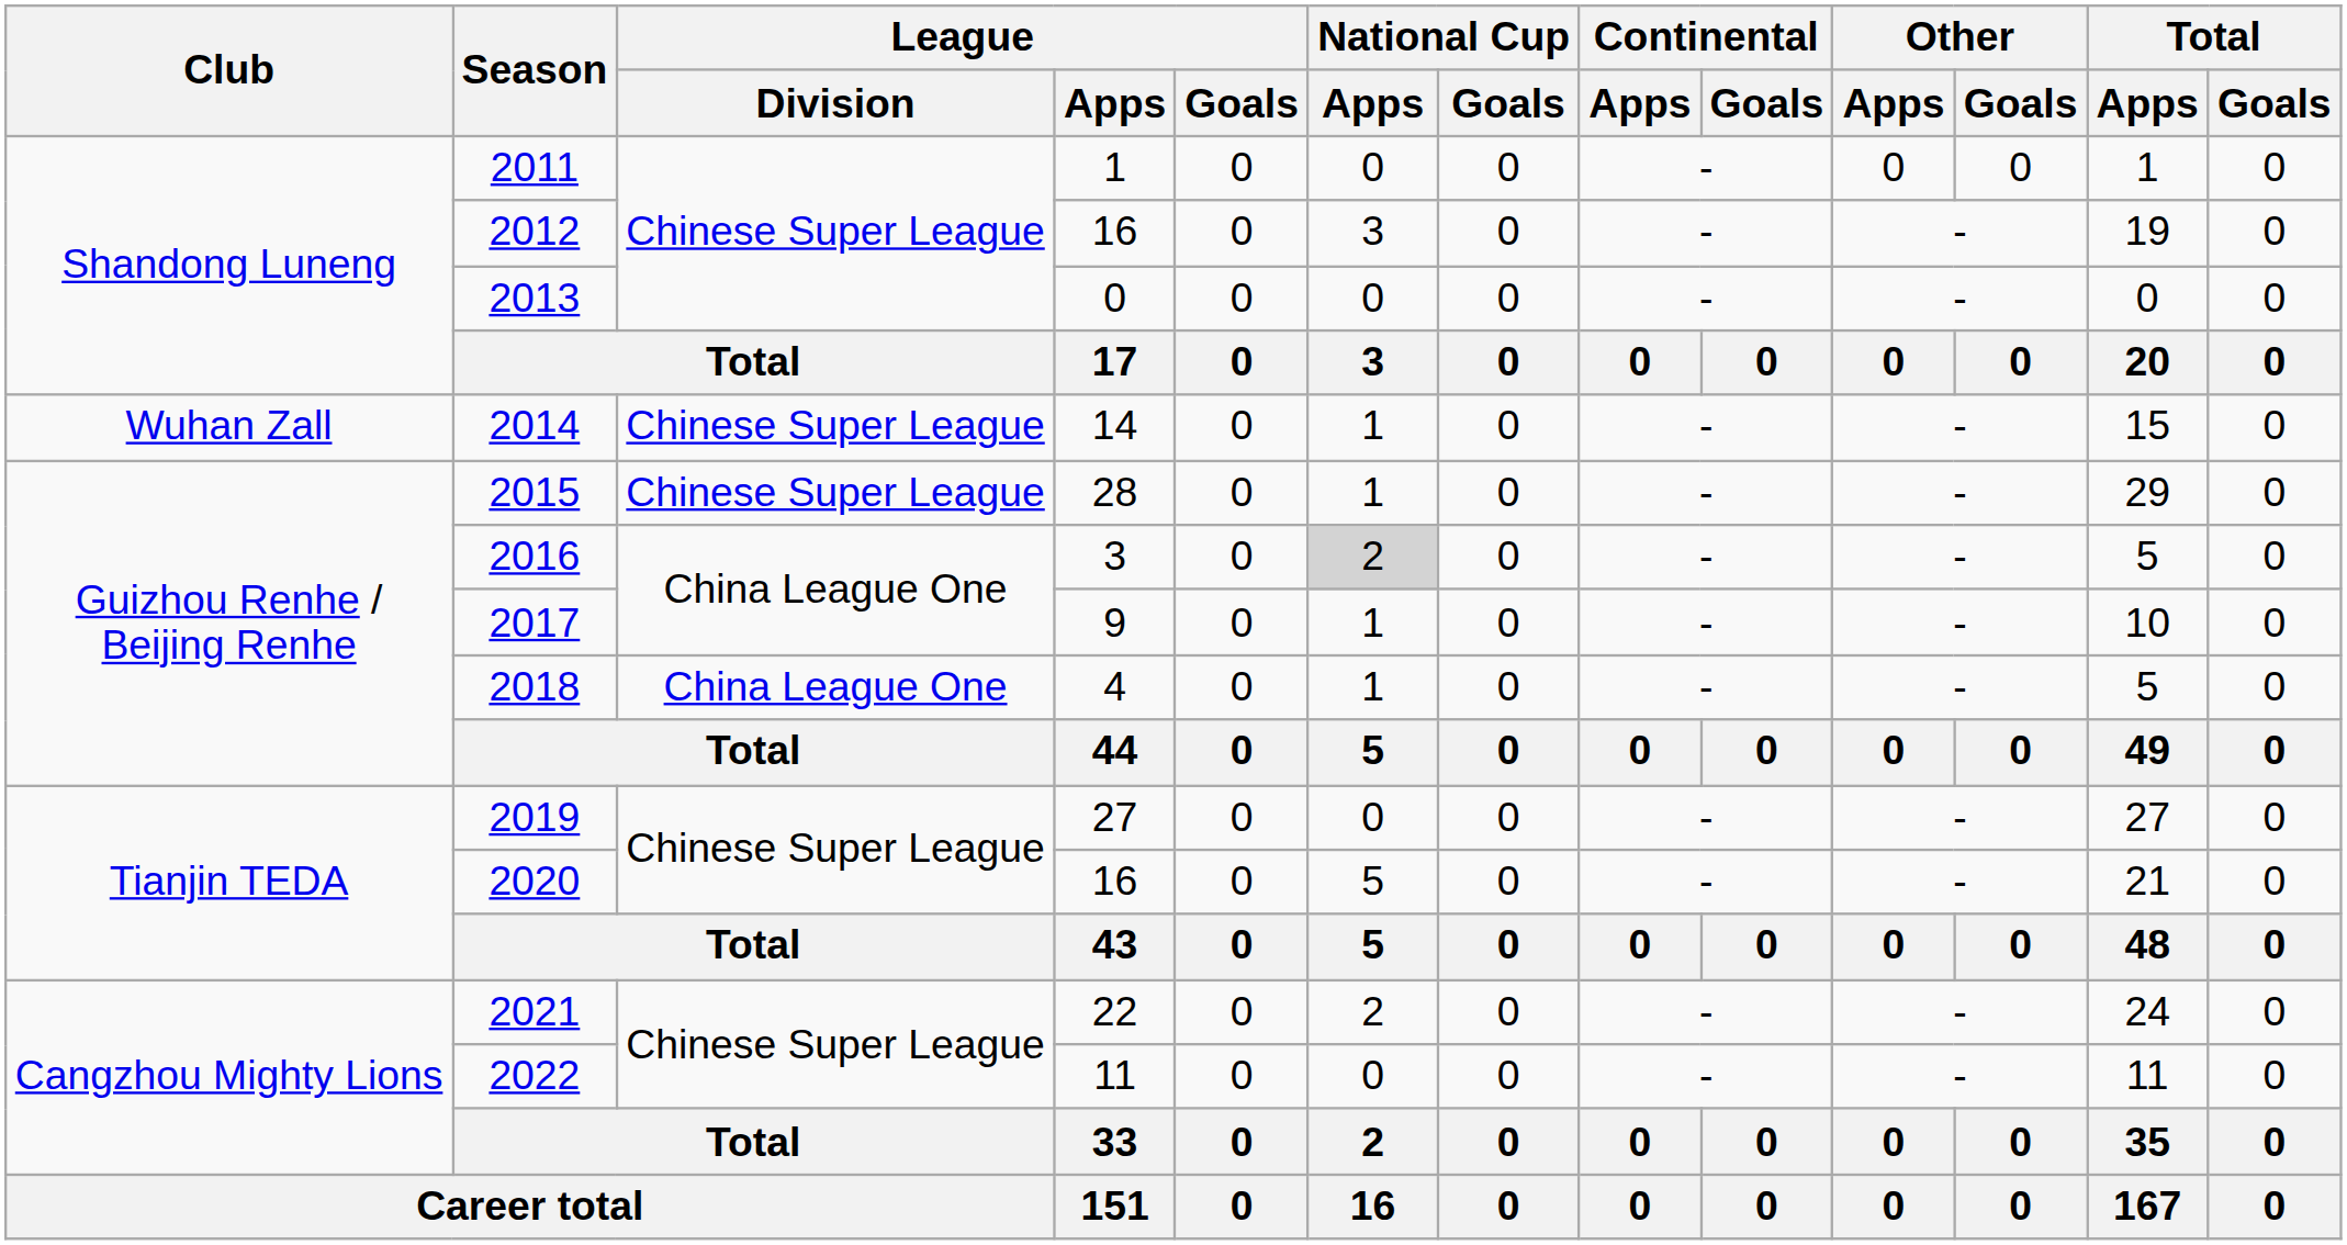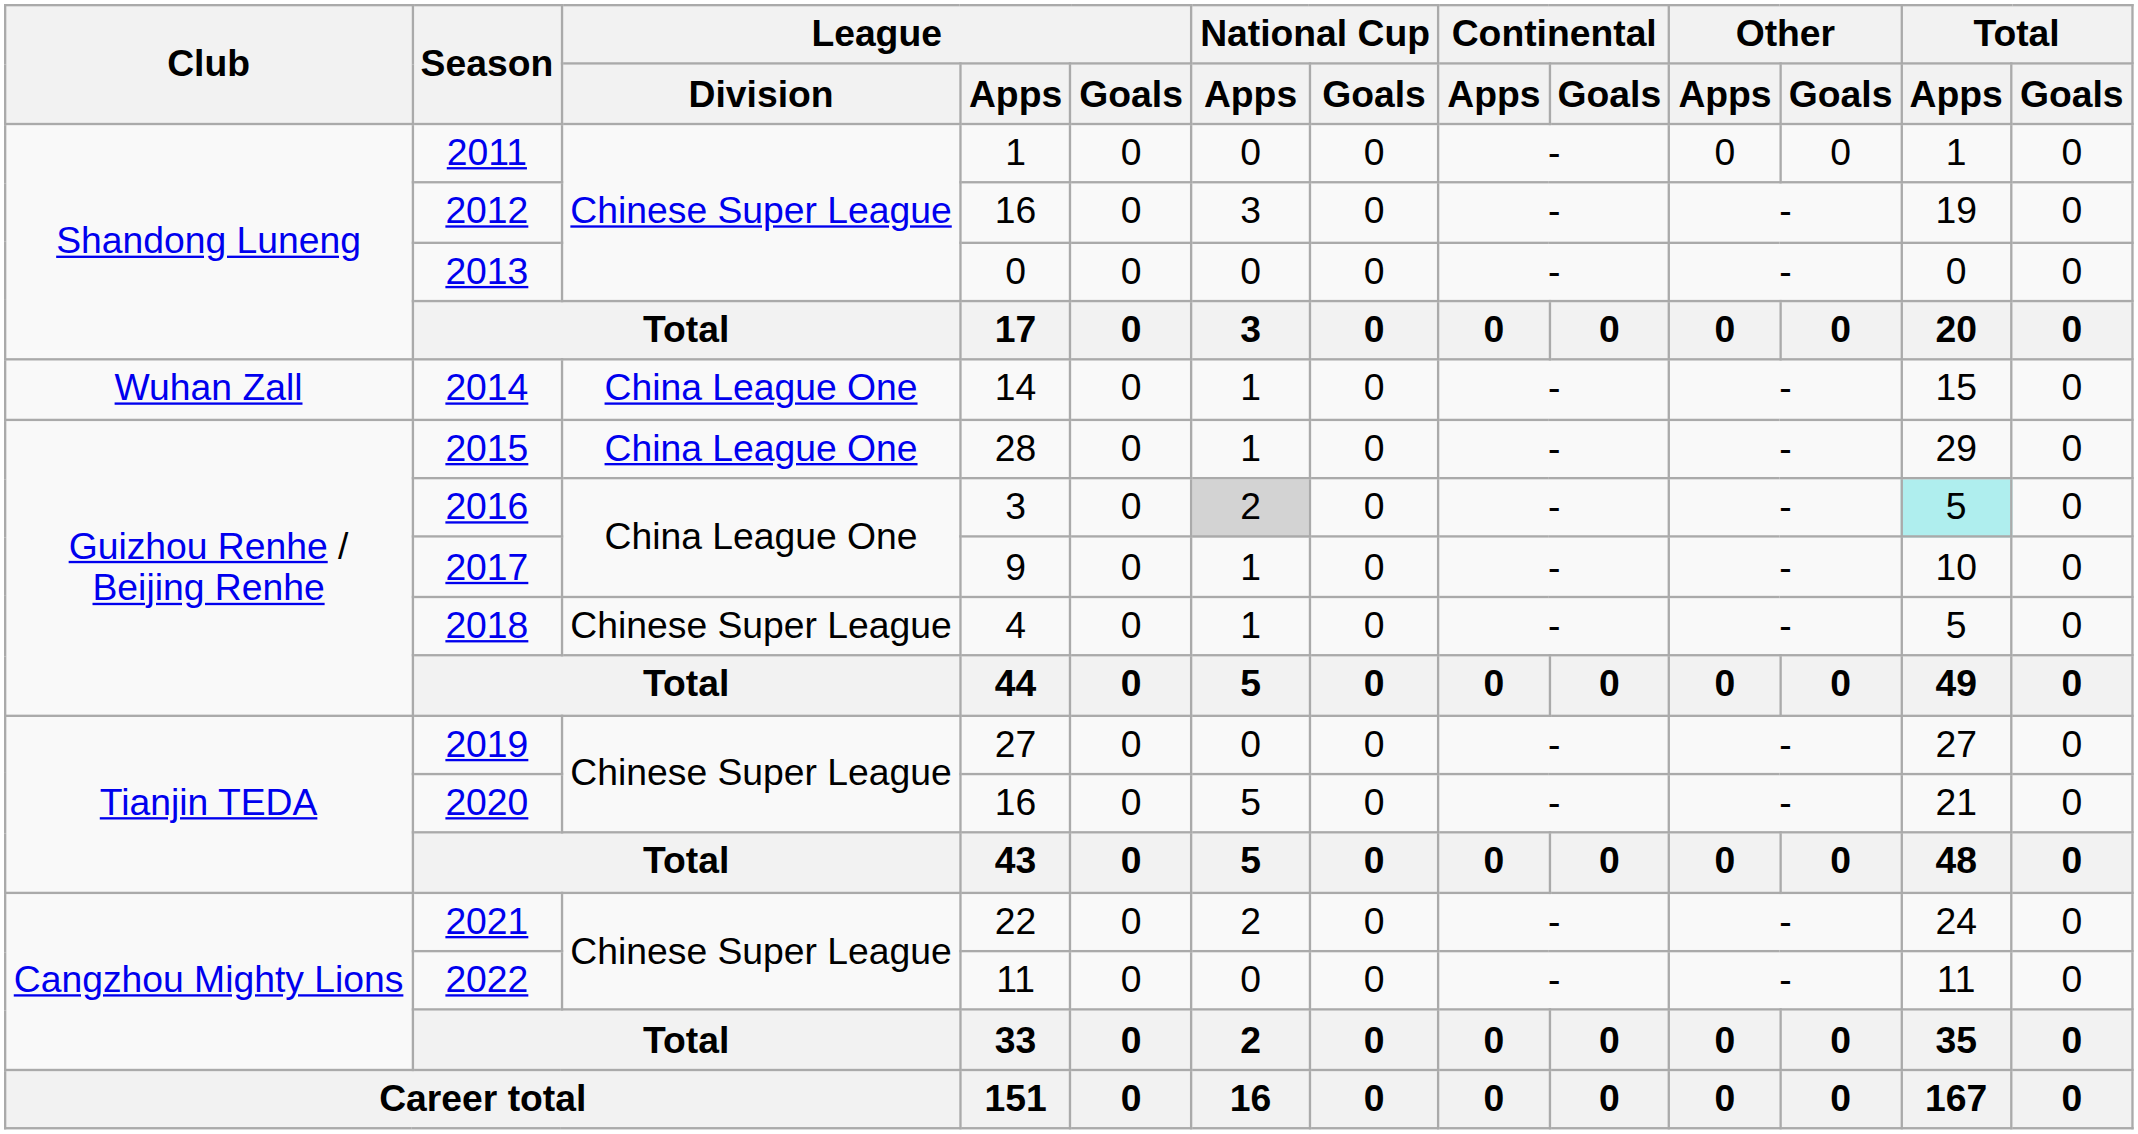 <table class="wikitable" style="text-align: center">
 <tr>
 <th rowspan="2">Club</th>
 <th rowspan="2">Season</th>
 <th colspan="3">League</th>
 <th colspan="2">National Cup</th>
 <th colspan="2">Continental</th>
 <th colspan="2">Other</th>
 <th colspan="2">Total</th>
 </tr>
 <tr>
 <th>Division</th>
 <th>Apps</th>
 <th>Goals</th>
 <th>Apps</th>
 <th>Goals</th>
 <th>Apps</th>
 <th>Goals</th>
 <th>Apps</th>
 <th>Goals</th>
 <th>Apps</th>
 <th>Goals</th>
 </tr>
 <tr>
 <td rowspan=4><a href='#'>Shandong Luneng</a></td>
 <td><a href='#'>2011</a></td>
 <td rowspan="3"><a href='#'>Chinese Super League</a></td>
 <td>1</td>
 <td>0</td>
 <td>0</td>
 <td>0</td>
 <td colspan="2">-</td>
 <td>0</td>
 <td>0</td>
 <td>1</td>
 <td>0</td>
 </tr>
 <tr>
 <td><a href='#'>2012</a></td>
 <td>16</td>
 <td>0</td>
 <td>3</td>
 <td>0</td>
 <td colspan="2">-</td>
 <td colspan="2">-</td>
 <td>19</td>
 <td>0</td>
 </tr>
 <tr>
 <td><a href='#'>2013</a></td>
 <td>0</td>
 <td>0</td>
 <td>0</td>
 <td>0</td>
 <td colspan="2">-</td>
 <td colspan="2">-</td>
 <td>0</td>
 <td>0</td>
 </tr>
 <tr>
 <th colspan=2>Total</th>
 <th>17</th>
 <th>0</th>
 <th>3</th>
 <th>0</th>
 <th>0</th>
 <th>0</th>
 <th>0</th>
 <th>0</th>
 <th>20</th>
 <th>0</th>
 </tr>
 <tr>
 <td><a href='#'>Wuhan Zall</a></td>
 <td><a href='#'>2014</a></td>
-<td><a href='#'>Chinese Super League</a></td>
+<td><a href='#'>China League One</a></td>
 <td>14</td>
 <td>0</td>
 <td>1</td>
 <td>0</td>
 <td colspan="2">-</td>
 <td colspan="2">-</td>
 <td>15</td>
 <td>0</td>
 </tr>
 <tr>
 <td rowspan=5><a href='#'>Guizhou Renhe</a> /<br><a href='#'>Beijing Renhe</a></td>
 <td><a href='#'>2015</a></td>
-<td><a href='#'>Chinese Super League</a></td>
+<td><a href='#'>China League One</a></td>
 <td>28</td>
 <td>0</td>
 <td>1</td>
 <td>0</td>
 <td colspan="2">-</td>
 <td colspan="2">-</td>
 <td>29</td>
 <td>0</td>
 </tr>
 <tr>
 <td><a href='#'>2016</a></td>
 <td rowspan="2">China League One</td>
 <td>3</td>
 <td>0</td>
 <td style="background: lightgrey;">2</td>
 <td>0</td>
 <td colspan="2">-</td>
 <td colspan="2">-</td>
-<td>5</td>
+<td style="background: paleturquoise;">5</td>
 <td>0</td>
 </tr>
 <tr>
 <td><a href='#'>2017</a></td>
 <td>9</td>
 <td>0</td>
 <td>1</td>
 <td>0</td>
 <td colspan="2">-</td>
 <td colspan="2">-</td>
 <td>10</td>
 <td>0</td>
 </tr>
 <tr>
 <td><a href='#'>2018</a></td>
-<td><a href='#'>China League One</a></td>
+<td>Chinese Super League</td>
 <td>4</td>
 <td>0</td>
 <td>1</td>
 <td>0</td>
 <td colspan="2">-</td>
 <td colspan="2">-</td>
 <td>5</td>
 <td>0</td>
 </tr>
 <tr>
 <th colspan=2>Total</th>
 <th>44</th>
 <th>0</th>
 <th>5</th>
 <th>0</th>
 <th>0</th>
 <th>0</th>
 <th>0</th>
 <th>0</th>
 <th>49</th>
 <th>0</th>
 </tr>
 <tr>
 <td rowspan=3><a href='#'>Tianjin TEDA</a></td>
 <td><a href='#'>2019</a></td>
 <td rowspan=2>Chinese Super League</td>
 <td>27</td>
 <td>0</td>
 <td>0</td>
 <td>0</td>
 <td colspan="2">-</td>
 <td colspan="2">-</td>
 <td>27</td>
 <td>0</td>
 </tr>
 <tr>
 <td><a href='#'>2020</a></td>
 <td>16</td>
 <td>0</td>
 <td>5</td>
 <td>0</td>
 <td colspan="2">-</td>
 <td colspan="2">-</td>
 <td>21</td>
 <td>0</td>
 </tr>
 <tr>
 <th colspan=2>Total</th>
 <th>43</th>
 <th>0</th>
 <th>5</th>
 <th>0</th>
 <th>0</th>
 <th>0</th>
 <th>0</th>
 <th>0</th>
 <th>48</th>
 <th>0</th>
 </tr>
 <tr>
 <td rowspan=3><a href='#'>Cangzhou Mighty Lions</a></td>
 <td><a href='#'>2021</a></td>
 <td rowspan=2>Chinese Super League</td>
 <td>22</td>
 <td>0</td>
 <td>2</td>
 <td>0</td>
 <td colspan="2">-</td>
 <td colspan="2">-</td>
 <td>24</td>
 <td>0</td>
 </tr>
 <tr>
 <td><a href='#'>2022</a></td>
 <td>11</td>
 <td>0</td>
 <td>0</td>
 <td>0</td>
 <td colspan="2">-</td>
 <td colspan="2">-</td>
 <td>11</td>
 <td>0</td>
 </tr>
 <tr>
 <th colspan=2>Total</th>
 <th>33</th>
 <th>0</th>
 <th>2</th>
 <th>0</th>
 <th>0</th>
 <th>0</th>
 <th>0</th>
 <th>0</th>
 <th>35</th>
 <th>0</th>
 </tr>
 <tr>
 <th colspan=3>Career total</th>
 <th>151</th>
 <th>0</th>
 <th>16</th>
 <th>0</th>
 <th>0</th>
 <th>0</th>
 <th>0</th>
 <th>0</th>
 <th>167</th>
 <th>0</th>
 </tr>
 </table>
